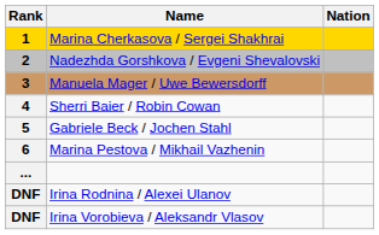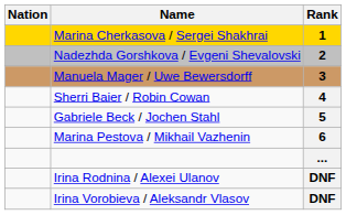 <table class="wikitable">
 <tr>
+<th>Nation</th>
+<th>Name</th>
 <th>Rank</th>
-<th>Name</th>
-<th>Nation</th>
 </tr>
 <tr bgcolor="gold">
+<td></td>
+<td><a href='#'>Marina Cherkasova</a> / <a href='#'>Sergei Shakhrai</a></td>
 <td align="center"><strong>1</strong></td>
-<td><a href='#'>Marina Cherkasova</a> / <a href='#'>Sergei Shakhrai</a></td>
-<td></td>
 </tr>
 <tr bgcolor="silver">
+<td></td>
+<td><a href='#'>Nadezhda Gorshkova</a> / <a href='#'>Evgeni Shevalovski</a></td>
 <td align="center"><strong>2</strong></td>
-<td><a href='#'>Nadezhda Gorshkova</a> / <a href='#'>Evgeni Shevalovski</a></td>
-<td></td>
 </tr>
 <tr bgcolor="cc9966">
+<td></td>
+<td><a href='#'>Manuela Mager</a> / <a href='#'>Uwe Bewersdorff</a></td>
 <td align="center"><strong>3</strong></td>
-<td><a href='#'>Manuela Mager</a> / <a href='#'>Uwe Bewersdorff</a></td>
-<td></td>
 </tr>
 <tr>
+<td></td>
+<td><a href='#'>Sherri Baier</a> / <a href='#'>Robin Cowan</a></td>
 <th>4</th>
-<td><a href='#'>Sherri Baier</a> / <a href='#'>Robin Cowan</a></td>
-<td></td>
 </tr>
 <tr>
+<td></td>
+<td><a href='#'>Gabriele Beck</a> / <a href='#'>Jochen Stahl</a></td>
 <th>5</th>
-<td><a href='#'>Gabriele Beck</a> / <a href='#'>Jochen Stahl</a></td>
-<td></td>
 </tr>
 <tr>
+<td></td>
+<td><a href='#'>Marina Pestova</a> / <a href='#'>Mikhail Vazhenin</a></td>
 <th>6</th>
-<td><a href='#'>Marina Pestova</a> / <a href='#'>Mikhail Vazhenin</a></td>
-<td></td>
 </tr>
 <tr>
-<th>...</th>
 <td></td>
 <td></td>
+<th>...</th>
 </tr>
 <tr>
+<td></td>
+<td><a href='#'>Irina Rodnina</a> /  <a href='#'>Alexei Ulanov</a></td>
 <th>DNF</th>
-<td><a href='#'>Irina Rodnina</a> /  <a href='#'>Alexei Ulanov</a></td>
-<td></td>
 </tr>
 <tr>
+<td></td>
+<td><a href='#'>Irina Vorobieva</a> /  <a href='#'>Aleksandr Vlasov</a></td>
 <th>DNF</th>
-<td><a href='#'>Irina Vorobieva</a> /  <a href='#'>Aleksandr Vlasov</a></td>
-<td></td>
 </tr>
 </table>
